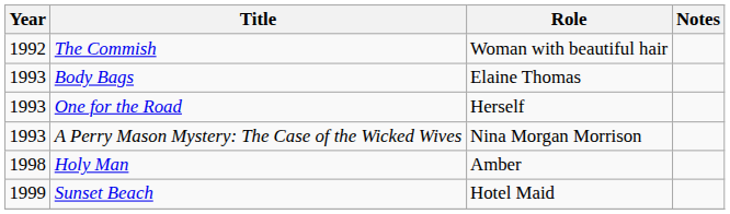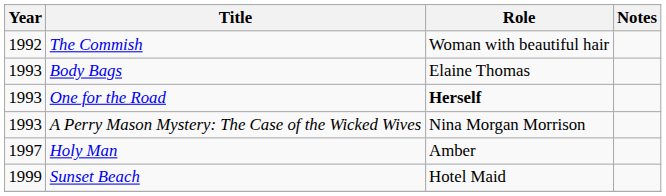 <table class="wikitable sortable">
 <tr>
 <th>Year</th>
 <th>Title</th>
 <th>Role</th>
 <th class="unsortable">Notes</th>
 </tr>
 <tr>
 <td>1992</td>
 <td><em><a href='#'>The Commish</a></em></td>
 <td>Woman with beautiful hair</td>
 <td></td>
 </tr>
 <tr>
 <td>1993</td>
 <td><em><a href='#'>Body Bags</a></em></td>
 <td>Elaine Thomas</td>
 <td></td>
 </tr>
 <tr>
 <td>1993</td>
 <td><em><a href='#'>One for the Road</a></em></td>
-<td>Herself</td>
+<td><strong>Herself</strong></td>
 <td></td>
 </tr>
 <tr>
 <td>1993</td>
 <td><em>A Perry Mason Mystery: The Case of the Wicked Wives</em></td>
 <td>Nina Morgan Morrison</td>
 <td></td>
 </tr>
 <tr>
-<td>1998</td>
+<td>1997</td>
 <td><em><a href='#'>Holy Man</a></em></td>
 <td>Amber</td>
 <td></td>
 </tr>
 <tr>
 <td>1999</td>
 <td><em><a href='#'>Sunset Beach</a></em></td>
 <td>Hotel Maid</td>
 <td></td>
 </tr>
 <tr>
 </tr>
 </table>
